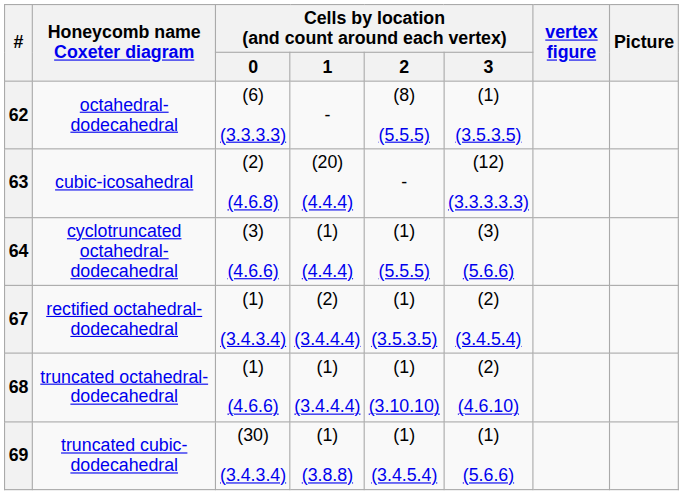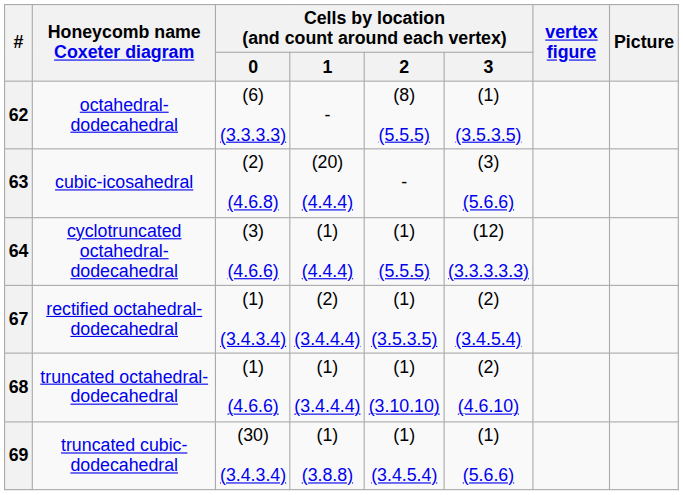 <table class="wikitable">
 <tr>
 <th rowspan=2>#</th>
 <th rowspan=2>Honeycomb name<br><a href='#'>Coxeter diagram</a></th>
 <th colspan=4>Cells by location<br>(and count around each vertex)</th>
 <th rowspan=2><a href='#'>vertex figure</a></th>
 <th rowspan=2>Picture</th>
 </tr>
 <tr>
 <th>0<br></th>
 <th>1<br></th>
 <th>2<br></th>
 <th>3<br></th>
 </tr>
 <tr align=center>
 <th>62</th>
 <td><a href='#'>octahedral-dodecahedral</a><br></td>
 <td>(6)<br><br><a href='#'>(3.3.3.3)</a></td>
 <td>-</td>
 <td>(8)<br><br><a href='#'>(5.5.5)</a></td>
 <td>(1)<br><br><a href='#'>(3.5.3.5)</a></td>
 <td></td>
 <td></td>
 </tr>
 <tr align=center>
 <th>63</th>
 <td><a href='#'>cubic-icosahedral</a><br></td>
 <td>(2)<br><br><a href='#'>(4.6.8)</a></td>
 <td>(20)<br><br><a href='#'>(4.4.4)</a></td>
 <td>-</td>
-<td>(12)<br><br><a href='#'>(3.3.3.3.3)</a></td>
+<td>(3)<br><br><a href='#'>(5.6.6)</a></td>
 <td></td>
 <td></td>
 </tr>
 <tr align=center>
 <th>64</th>
 <td><a href='#'>cyclotruncated octahedral-dodecahedral</a><br></td>
 <td>(3)<br><br><a href='#'>(4.6.6)</a></td>
 <td>(1)<br><br><a href='#'>(4.4.4)</a></td>
 <td>(1)<br><br><a href='#'>(5.5.5)</a></td>
-<td>(3)<br><br><a href='#'>(5.6.6)</a></td>
+<td>(12)<br><br><a href='#'>(3.3.3.3.3)</a></td>
 <td></td>
 <td></td>
 </tr>
 <tr align=center>
 <th>67</th>
 <td><a href='#'>rectified octahedral-dodecahedral</a><br></td>
 <td>(1)<br><br><a href='#'>(3.4.3.4)</a></td>
 <td>(2)<br><br><a href='#'>(3.4.4.4)</a></td>
 <td>(1)<br><br><a href='#'>(3.5.3.5)</a></td>
 <td>(2)<br><br><a href='#'>(3.4.5.4)</a></td>
 <td></td>
 <td></td>
 </tr>
 <tr align=center>
 <th>68</th>
 <td><a href='#'>truncated octahedral-dodecahedral</a><br></td>
 <td>(1)<br><br><a href='#'>(4.6.6)</a></td>
 <td>(1)<br><br><a href='#'>(3.4.4.4)</a></td>
 <td>(1)<br><br><a href='#'>(3.10.10)</a></td>
 <td>(2)<br><br><a href='#'>(4.6.10)</a></td>
 <td></td>
 <td></td>
 </tr>
 <tr align=center>
 <th>69</th>
 <td><a href='#'>truncated cubic-dodecahedral</a><br></td>
 <td>(30)<br><br><a href='#'>(3.4.3.4)</a></td>
 <td>(1)<br><br><a href='#'>(3.8.8)</a></td>
 <td>(1)<br><br><a href='#'>(3.4.5.4)</a></td>
 <td>(1)<br><br><a href='#'>(5.6.6)</a></td>
 <td></td>
 <td></td>
 </tr>
 </table>
